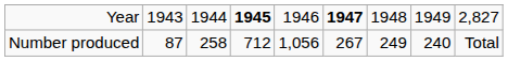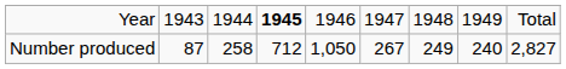 <table class="wikitable" style=text-align:right;>
 <tr>
 </tr>
 <tr>
 <td>Year</td>
 <td>1943</td>
 <td>1944</td>
 <td><strong>1945</strong></td>
 <td>1946</td>
-<td><strong>1947</strong></td>
+<td>1947</td>
 <td>1948</td>
 <td>1949</td>
-<td>2,827</td>
+<td>Total</td>
 </tr>
 <tr>
 <td>Number produced</td>
 <td>87</td>
 <td>258</td>
 <td>712</td>
-<td>1,056</td>
+<td>1,050</td>
 <td>267</td>
 <td>249</td>
 <td>240</td>
-<td>Total</td>
+<td>2,827</td>
 </tr>
 </table>
